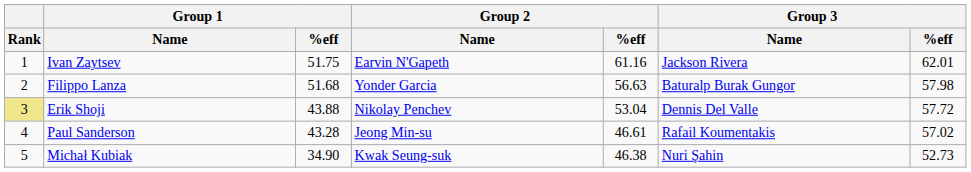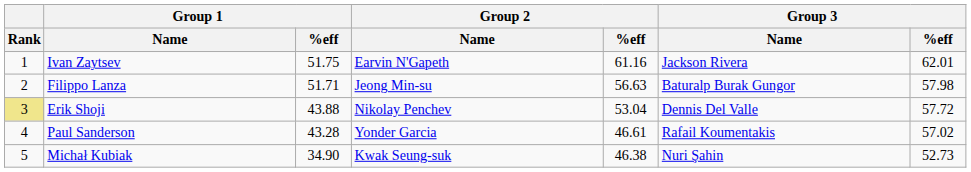 <table class="wikitable" style="font-size:90%">
 <tr>
 <th></th>
 <th colspan="2">Group 1</th>
 <th colspan="2">Group 2</th>
 <th colspan="2">Group 3</th>
 </tr>
 <tr>
 <th width=30>Rank</th>
 <th width=250>Name</th>
 <th width=50>%eff</th>
 <th width=250>Name</th>
 <th width=50>%eff</th>
 <th width=250>Name</th>
 <th width=50>%eff</th>
 </tr>
 <tr>
 <td align=center>1</td>
 <td> <a href='#'>Ivan Zaytsev</a></td>
 <td align=center>51.75</td>
 <td> <a href='#'>Earvin N'Gapeth</a></td>
 <td align=center>61.16</td>
 <td> <a href='#'>Jackson Rivera</a></td>
 <td align=center>62.01</td>
 </tr>
 <tr>
 <td align=center>2</td>
 <td> <a href='#'>Filippo Lanza</a></td>
-<td align=center>51.68</td>
-<td> <a href='#'>Yonder Garcia</a></td>
+<td align=center>51.71</td>
+<td> <a href='#'>Jeong Min-su</a></td>
 <td align=center>56.63</td>
 <td> <a href='#'>Baturalp Burak Gungor</a></td>
 <td align=center>57.98</td>
 </tr>
 <tr>
 <td align=center style="background: khaki;">3</td>
 <td> <a href='#'>Erik Shoji</a></td>
 <td align=center>43.88</td>
 <td> <a href='#'>Nikolay Penchev</a></td>
 <td align=center>53.04</td>
 <td> <a href='#'>Dennis Del Valle</a></td>
 <td align=center>57.72</td>
 </tr>
 <tr>
 <td align=center>4</td>
 <td> <a href='#'>Paul Sanderson</a></td>
 <td align=center>43.28</td>
-<td> <a href='#'>Jeong Min-su</a></td>
+<td> <a href='#'>Yonder Garcia</a></td>
 <td align=center>46.61</td>
 <td> <a href='#'>Rafail Koumentakis</a></td>
 <td align=center>57.02</td>
 </tr>
 <tr>
 <td align=center>5</td>
 <td> <a href='#'>Michał Kubiak</a></td>
 <td align=center>34.90</td>
 <td> <a href='#'>Kwak Seung-suk</a></td>
 <td align=center>46.38</td>
 <td> <a href='#'>Nuri Şahin</a></td>
 <td align=center>52.73</td>
 </tr>
 </table>
